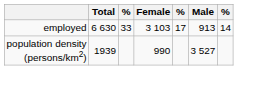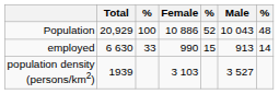 <table class="wikitable" style="text-align:right;">
 <tr>
 <th></th>
 <th>Total</th>
 <th>%</th>
 <th>Female</th>
 <th>%</th>
 <th>Male</th>
 <th>%</th>
 </tr>
 <tr ->
+<td>Population</td>
+<td>20,929</td>
+<td>100</td>
+<td>10 886</td>
+<td>52</td>
+<td>10 043</td>
+<td>48</td>
+</tr>
+<tr ->
 <td>employed</td>
 <td>6 630</td>
 <td>33</td>
-<td>3 103</td>
-<td>17</td>
+<td>990</td>
+<td>15</td>
 <td>913</td>
 <td>14</td>
 </tr>
 <tr ->
 <td>population density<br>(persons/km<sup>2</sup>)</td>
 <td>1939</td>
 <td> </td>
-<td>990</td>
+<td>3 103</td>
 <td> </td>
 <td>3 527</td>
 <td> </td>
 </tr>
 </table>
